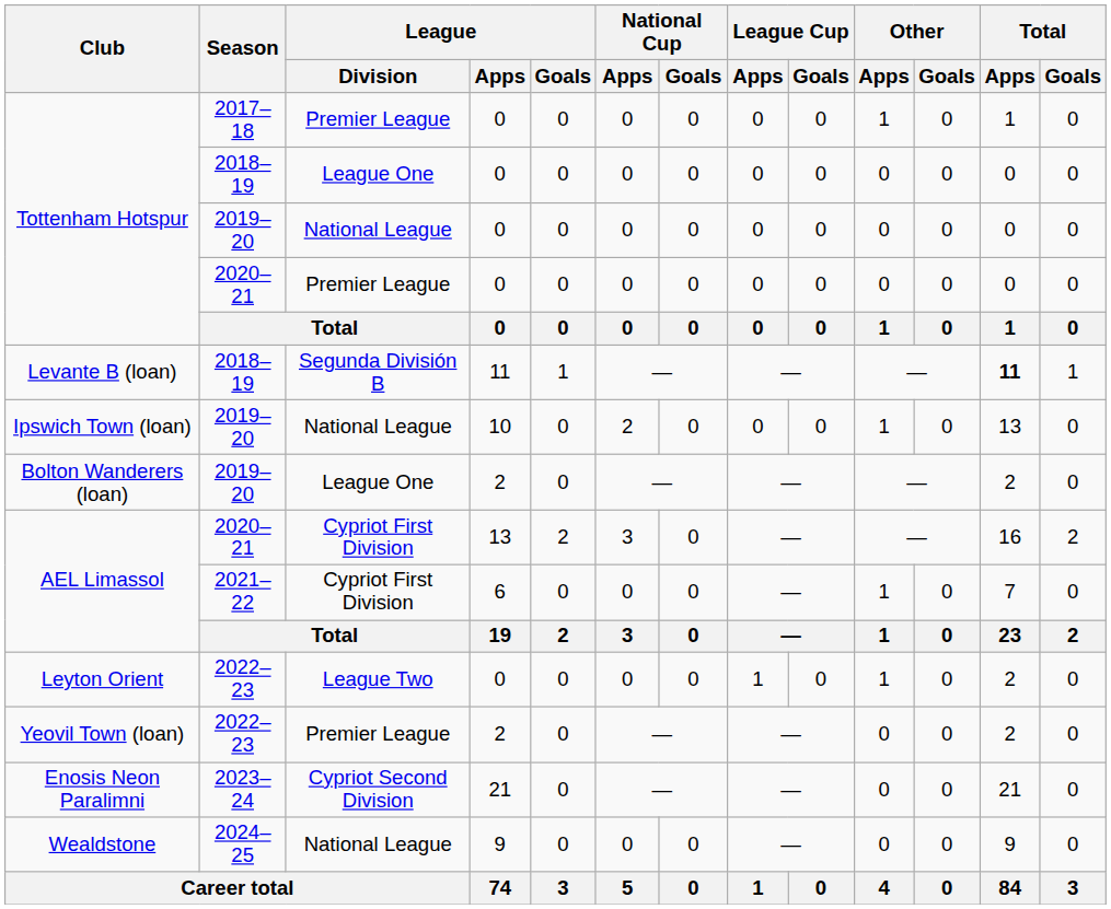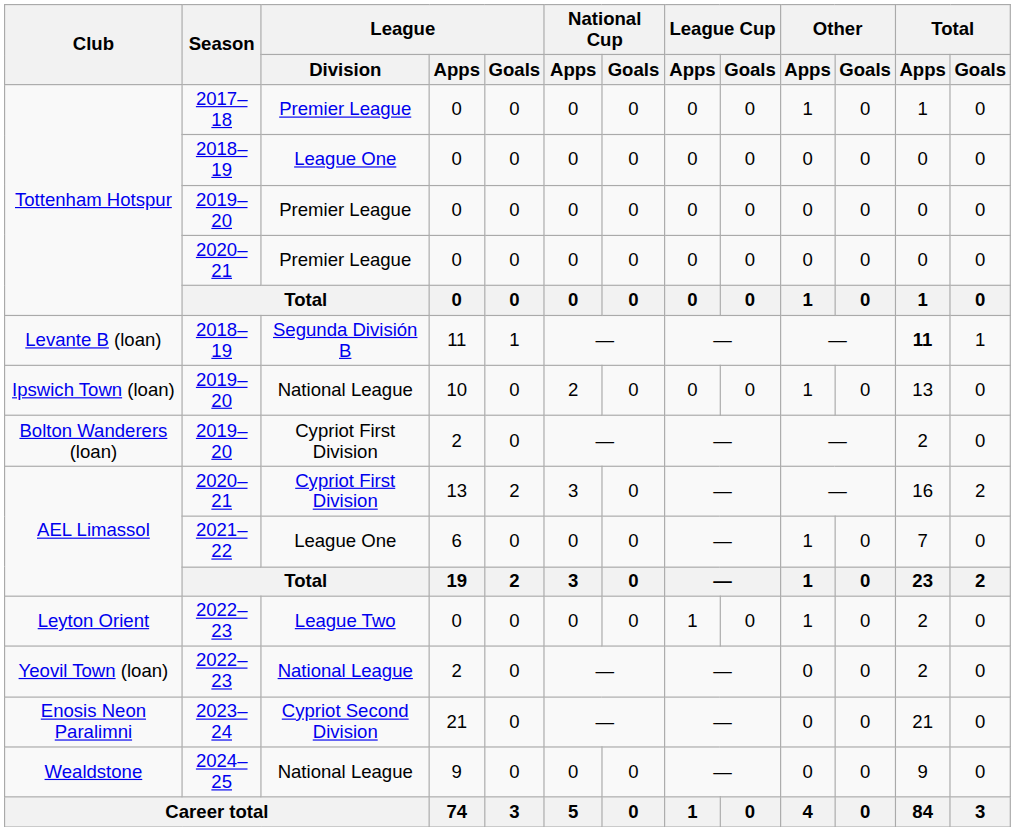 <table class="wikitable" style="text-align:center">
 <tr>
 <th rowspan=2>Club</th>
 <th rowspan=2>Season</th>
 <th colspan=3>League</th>
 <th colspan=2>National Cup</th>
 <th colspan=2>League Cup</th>
 <th colspan=2>Other</th>
 <th colspan=2>Total</th>
 </tr>
 <tr>
 <th>Division</th>
 <th>Apps</th>
 <th>Goals</th>
 <th>Apps</th>
 <th>Goals</th>
 <th>Apps</th>
 <th>Goals</th>
 <th>Apps</th>
 <th>Goals</th>
 <th>Apps</th>
 <th>Goals</th>
 </tr>
 <tr>
 <td rowspan=5><a href='#'>Tottenham Hotspur</a></td>
 <td><a href='#'>2017–18</a></td>
 <td><a href='#'>Premier League</a></td>
 <td>0</td>
 <td>0</td>
 <td>0</td>
 <td>0</td>
 <td>0</td>
 <td>0</td>
 <td>1</td>
 <td>0</td>
 <td>1</td>
 <td>0</td>
 </tr>
 <tr>
 <td><a href='#'>2018–19</a></td>
 <td><a href='#'>League One</a></td>
 <td>0</td>
 <td>0</td>
 <td>0</td>
 <td>0</td>
 <td>0</td>
 <td>0</td>
 <td>0</td>
 <td>0</td>
 <td>0</td>
 <td>0</td>
 </tr>
 <tr>
 <td><a href='#'>2019–20</a></td>
-<td><a href='#'>National League</a></td>
+<td>Premier League</td>
 <td>0</td>
 <td>0</td>
 <td>0</td>
 <td>0</td>
 <td>0</td>
 <td>0</td>
 <td>0</td>
 <td>0</td>
 <td>0</td>
 <td>0</td>
 </tr>
 <tr>
 <td><a href='#'>2020–21</a></td>
 <td>Premier League</td>
 <td>0</td>
 <td>0</td>
 <td>0</td>
 <td>0</td>
 <td>0</td>
 <td>0</td>
 <td>0</td>
 <td>0</td>
 <td>0</td>
 <td>0</td>
 </tr>
 <tr>
 <th colspan=2>Total</th>
 <th>0</th>
 <th>0</th>
 <th>0</th>
 <th>0</th>
 <th>0</th>
 <th>0</th>
 <th>1</th>
 <th>0</th>
 <th>1</th>
 <th>0</th>
 </tr>
 <tr>
 <td><a href='#'>Levante B</a> (loan)</td>
 <td><a href='#'>2018–19</a></td>
 <td><a href='#'>Segunda División B</a></td>
 <td>11</td>
 <td>1</td>
 <td colspan=2>—</td>
 <td colspan=2>—</td>
 <td colspan=2>—</td>
 <td><strong>11</strong></td>
 <td>1</td>
 </tr>
 <tr>
 <td><a href='#'>Ipswich Town</a> (loan)</td>
 <td><a href='#'>2019–20</a></td>
 <td>National League</td>
 <td>10</td>
 <td>0</td>
 <td>2</td>
 <td>0</td>
 <td>0</td>
 <td>0</td>
 <td>1</td>
 <td>0</td>
 <td>13</td>
 <td>0</td>
 </tr>
 <tr>
 <td><a href='#'>Bolton Wanderers</a> (loan)</td>
 <td><a href='#'>2019–20</a></td>
-<td>League One</td>
+<td>Cypriot First Division</td>
 <td>2</td>
 <td>0</td>
 <td colspan=2>—</td>
 <td colspan=2>—</td>
 <td colspan=2>—</td>
 <td>2</td>
 <td>0</td>
 </tr>
 <tr>
 <td rowspan=3><a href='#'>AEL Limassol</a></td>
 <td><a href='#'>2020–21</a></td>
 <td><a href='#'>Cypriot First Division</a></td>
 <td>13</td>
 <td>2</td>
 <td>3</td>
 <td>0</td>
 <td colspan=2>—</td>
 <td colspan=2>—</td>
 <td>16</td>
 <td>2</td>
 </tr>
 <tr>
 <td><a href='#'>2021–22</a></td>
-<td>Cypriot First Division</td>
+<td>League One</td>
 <td>6</td>
 <td>0</td>
 <td>0</td>
 <td>0</td>
 <td colspan=2>—</td>
 <td>1</td>
 <td>0</td>
 <td>7</td>
 <td>0</td>
 </tr>
 <tr>
 <th colspan=2>Total</th>
 <th>19</th>
 <th>2</th>
 <th>3</th>
 <th>0</th>
 <th colspan=2>—</th>
 <th>1</th>
 <th>0</th>
 <th>23</th>
 <th>2</th>
 </tr>
 <tr>
 <td><a href='#'>Leyton Orient</a></td>
 <td><a href='#'>2022–23</a></td>
 <td><a href='#'>League Two</a></td>
 <td>0</td>
 <td>0</td>
 <td>0</td>
 <td>0</td>
 <td>1</td>
 <td>0</td>
 <td>1</td>
 <td>0</td>
 <td>2</td>
 <td>0</td>
 </tr>
 <tr>
 <td><a href='#'>Yeovil Town</a> (loan)</td>
 <td><a href='#'>2022–23</a></td>
-<td>Premier League</td>
+<td><a href='#'>National League</a></td>
 <td>2</td>
 <td>0</td>
 <td colspan=2>—</td>
 <td colspan=2>—</td>
 <td>0</td>
 <td>0</td>
 <td>2</td>
 <td>0</td>
 </tr>
 <tr>
 <td><a href='#'>Enosis Neon Paralimni</a></td>
 <td><a href='#'>2023–24</a></td>
 <td><a href='#'>Cypriot Second Division</a></td>
 <td>21</td>
 <td>0</td>
 <td colspan=2>—</td>
 <td colspan=2>—</td>
 <td>0</td>
 <td>0</td>
 <td>21</td>
 <td>0</td>
 </tr>
 <tr>
 <td><a href='#'>Wealdstone</a></td>
 <td><a href='#'>2024–25</a></td>
 <td>National League</td>
 <td>9</td>
 <td>0</td>
 <td>0</td>
 <td>0</td>
 <td colspan=2>—</td>
 <td>0</td>
 <td>0</td>
 <td>9</td>
 <td>0</td>
 </tr>
 <tr>
 <th colspan=3>Career total</th>
 <th>74</th>
 <th>3</th>
 <th>5</th>
 <th>0</th>
 <th>1</th>
 <th>0</th>
 <th>4</th>
 <th>0</th>
 <th>84</th>
 <th>3</th>
 </tr>
 </table>
